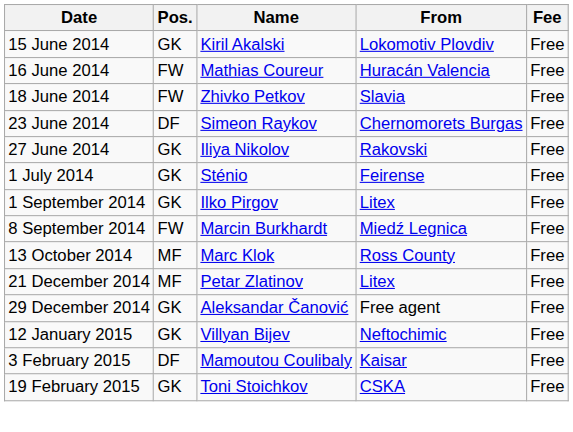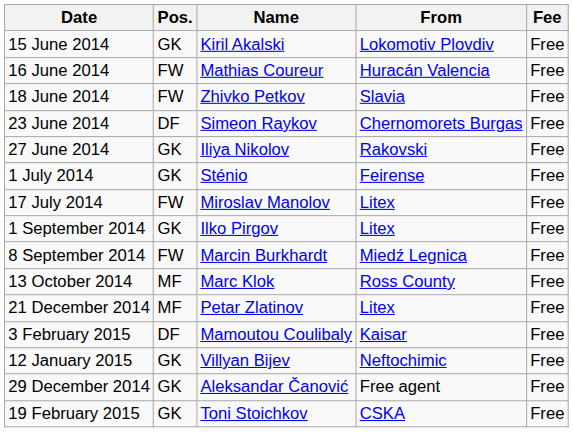 <table class="wikitable">
 <tr>
 <th>Date</th>
 <th>Pos.</th>
 <th>Name</th>
 <th>From</th>
 <th>Fee</th>
 </tr>
 <tr>
 <td>15 June 2014</td>
 <td>GK</td>
 <td> <a href='#'>Kiril Akalski</a></td>
 <td><a href='#'>Lokomotiv Plovdiv</a></td>
 <td>Free</td>
 </tr>
 <tr>
 <td>16 June 2014</td>
 <td>FW</td>
 <td> <a href='#'>Mathias Coureur</a></td>
 <td> <a href='#'>Huracán Valencia</a></td>
 <td>Free</td>
 </tr>
 <tr>
 <td>18 June 2014</td>
 <td>FW</td>
 <td> <a href='#'>Zhivko Petkov</a></td>
 <td><a href='#'>Slavia</a></td>
 <td>Free</td>
 </tr>
 <tr>
 <td>23 June 2014</td>
 <td>DF</td>
 <td> <a href='#'>Simeon Raykov</a></td>
 <td><a href='#'>Chernomorets Burgas</a></td>
 <td>Free</td>
 </tr>
 <tr>
 <td>27 June 2014</td>
 <td>GK</td>
 <td> <a href='#'>Iliya Nikolov</a></td>
 <td><a href='#'>Rakovski</a></td>
 <td>Free</td>
 </tr>
 <tr>
 <td>1 July 2014</td>
 <td>GK</td>
 <td> <a href='#'>Sténio</a></td>
 <td> <a href='#'>Feirense</a></td>
 <td>Free</td>
 </tr>
 <tr>
+<td>17 July 2014</td>
+<td>FW</td>
+<td> <a href='#'>Miroslav Manolov</a></td>
+<td><a href='#'>Litex</a></td>
+<td>Free</td>
+</tr>
+<tr>
 <td>1 September 2014</td>
 <td>GK</td>
 <td> <a href='#'>Ilko Pirgov</a></td>
 <td><a href='#'>Litex</a></td>
 <td>Free</td>
 </tr>
 <tr>
 <td>8 September 2014</td>
 <td>FW</td>
 <td> <a href='#'>Marcin Burkhardt</a></td>
 <td> <a href='#'>Miedź Legnica</a></td>
 <td>Free</td>
 </tr>
 <tr>
 <td>13 October 2014</td>
 <td>MF</td>
 <td> <a href='#'>Marc Klok</a></td>
 <td> <a href='#'>Ross County</a></td>
 <td>Free</td>
 </tr>
 <tr>
 <td>21 December 2014</td>
 <td>MF</td>
 <td> <a href='#'>Petar Zlatinov</a></td>
 <td><a href='#'>Litex</a></td>
 <td>Free</td>
 </tr>
 <tr>
-<td>29 December 2014</td>
-<td>GK</td>
-<td> <a href='#'>Aleksandar Čanović</a></td>
-<td>Free agent</td>
+<td>3 February 2015</td>
+<td>DF</td>
+<td> <a href='#'>Mamoutou Coulibaly</a></td>
+<td> <a href='#'>Kaisar</a></td>
 <td>Free</td>
 </tr>
 <tr>
 <td>12 January 2015</td>
 <td>GK</td>
 <td> <a href='#'>Villyan Bijev</a></td>
 <td><a href='#'>Neftochimic</a></td>
 <td>Free</td>
 </tr>
 <tr>
-<td>3 February 2015</td>
-<td>DF</td>
-<td> <a href='#'>Mamoutou Coulibaly</a></td>
-<td> <a href='#'>Kaisar</a></td>
+<td>29 December 2014</td>
+<td>GK</td>
+<td> <a href='#'>Aleksandar Čanović</a></td>
+<td>Free agent</td>
 <td>Free</td>
 </tr>
 <tr>
 <td>19 February 2015</td>
 <td>GK</td>
 <td> <a href='#'>Toni Stoichkov</a></td>
 <td><a href='#'>CSKA</a></td>
 <td>Free</td>
 </tr>
 </table>
